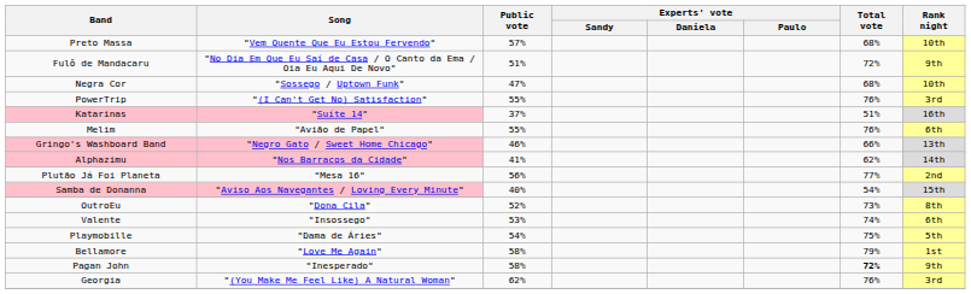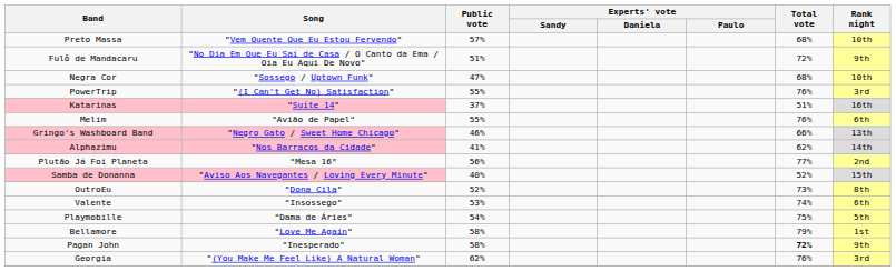 <table class="wikitable" style="font-size:95%; text-align:center" width="100%">
 <tr>
 <th width="135" rowspan=2>Band</th>
 <th width="205" rowspan=2>Song</th>
 <th width="040" rowspan=2>Public<br>vote</th>
 <th colspan=3>Experts' vote</th>
 <th width="040" rowspan=2>Total<br>vote</th>
 <th width="040" rowspan=2>Rank<br>night</th>
 </tr>
 <tr>
 <th width="065">Sandy</th>
 <th width="065">Daniela</th>
 <th width="065">Paulo</th>
 </tr>
 <tr>
 <td>Preto Massa</td>
 <td>"<a href='#'>Vem Quente Que Eu Estou Fervendo</a>"</td>
 <td>57%</td>
 <td></td>
 <td></td>
 <td></td>
 <td>68%</td>
 <td bgcolor="#FFFF99">10th</td>
 </tr>
 <tr>
 <td>Fulô de Mandacaru</td>
 <td>"<a href='#'>No Dia Em Que Eu Saí de Casa</a> / O Canto da Ema / Oia Eu Aqui De Novo"</td>
 <td>51%</td>
 <td></td>
 <td></td>
 <td></td>
 <td>72%</td>
 <td bgcolor="#FFFF99">9th</td>
 </tr>
 <tr>
 <td>Negra Cor</td>
 <td>"<a href='#'>Sossego</a> / <a href='#'>Uptown Funk</a>"</td>
 <td>47%</td>
 <td></td>
 <td></td>
 <td></td>
 <td>68%</td>
 <td bgcolor="#FFFF99">10th</td>
 </tr>
 <tr>
 <td>PowerTrip</td>
 <td>"<a href='#'>(I Can't Get No) Satisfaction</a>"</td>
 <td>55%</td>
 <td></td>
 <td></td>
 <td></td>
 <td>76%</td>
 <td bgcolor="#FFFF99">3rd</td>
 </tr>
 <tr>
 <td style="background-color:pink;">Katarinas</td>
 <td style="background-color:pink;">"<a href='#'>Suíte 14</a>"</td>
 <td>37%</td>
 <td></td>
 <td></td>
 <td></td>
 <td>51%</td>
 <td bgcolor="#DCDCDC">16th</td>
 </tr>
 <tr>
 <td>Melim</td>
 <td>"Avião de Papel"</td>
 <td>55%</td>
 <td></td>
 <td></td>
 <td></td>
 <td>76%</td>
 <td bgcolor="#FFFF99">6th</td>
 </tr>
 <tr>
 <td style="background-color:pink;">Gringo's Washboard Band</td>
 <td style="background-color:pink;">"<a href='#'>Negro Gato</a> / <a href='#'>Sweet Home Chicago</a>"</td>
 <td>46%</td>
 <td></td>
 <td></td>
 <td></td>
 <td>66%</td>
 <td bgcolor="#DCDCDC">13th</td>
 </tr>
 <tr>
 <td style="background-color:pink;">Alphazimu</td>
 <td style="background-color:pink;">"<a href='#'>Nos Barracos da Cidade</a>"</td>
 <td>41%</td>
 <td></td>
 <td></td>
 <td></td>
 <td>62%</td>
 <td bgcolor="DCDCDC">14th</td>
 </tr>
 <tr>
 <td>Plutão Já Foi Planeta</td>
 <td>"Mesa 16"</td>
 <td>56%</td>
 <td></td>
 <td></td>
 <td></td>
 <td>77%</td>
 <td bgcolor="#FFFF99">2nd</td>
 </tr>
 <tr>
 <td style="background-color:pink;">Samba de Donanna</td>
 <td style="background-color:pink;">"<a href='#'>Aviso Aos Navegantes</a> / <a href='#'>Loving Every Minute</a>"</td>
 <td>40%</td>
 <td></td>
 <td></td>
 <td></td>
-<td>54%</td>
+<td>52%</td>
 <td bgcolor="#DCDCDC">15th</td>
 </tr>
 <tr>
 <td>OutroEu</td>
 <td>"<a href='#'>Dona Cila</a>"</td>
 <td>52%</td>
 <td></td>
 <td></td>
 <td></td>
 <td>73%</td>
 <td bgcolor="#FFFF99">8th</td>
 </tr>
 <tr>
 <td>Valente</td>
 <td>"Insossego"</td>
 <td>53%</td>
 <td></td>
 <td></td>
 <td></td>
 <td>74%</td>
 <td bgcolor="#FFFF99">6th</td>
 </tr>
 <tr>
 <td>Playmobille</td>
 <td>"Dama de Áries"</td>
 <td>54%</td>
 <td></td>
 <td></td>
 <td></td>
 <td>75%</td>
 <td bgcolor="#FFFF99">5th</td>
 </tr>
 <tr>
 <td>Bellamore</td>
 <td>"<a href='#'>Love Me Again</a>"</td>
 <td>58%</td>
 <td></td>
 <td></td>
 <td></td>
 <td>79%</td>
 <td bgcolor="#FFFF99">1st</td>
 </tr>
 <tr>
 <td>Pagan John</td>
 <td>"Inesperado"</td>
 <td>58%</td>
 <td></td>
 <td></td>
 <td></td>
 <td><strong>72%</strong></td>
 <td bgcolor="#FFFF99">9th</td>
 </tr>
 <tr>
 <td>Georgia</td>
 <td>"<a href='#'>(You Make Me Feel Like) A Natural Woman</a>"</td>
 <td>62%</td>
 <td></td>
 <td></td>
 <td></td>
 <td>76%</td>
 <td bgcolor="#FFFF99">3rd</td>
 </tr>
 <tr>
 </tr>
 </table>
